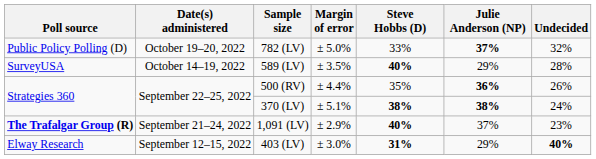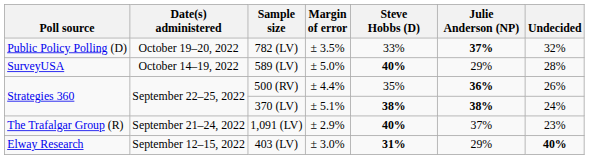 <table class="wikitable" style="font-size:90%;text-align:center;">
 <tr valign=bottom>
 <th>Poll source</th>
 <th>Date(s)<br>administered</th>
 <th>Sample<br>size</th>
 <th>Margin<br>of error</th>
 <th style="width:100px;">Steve<br>Hobbs (D)</th>
 <th style="width:100px;">Julie<br>Anderson (NP)</th>
 <th>Undecided</th>
 </tr>
 <tr>
 <td style="text-align:left;"><a href='#'>Public Policy Polling</a> (D)</td>
 <td>October 19–20, 2022</td>
 <td>782 (LV)</td>
-<td>± 5.0%</td>
+<td>± 3.5%</td>
 <td>33%</td>
 <td><strong>37%</strong></td>
 <td>32%</td>
 </tr>
 <tr>
 <td style="text-align:left;"><a href='#'>SurveyUSA</a></td>
 <td>October 14–19, 2022</td>
 <td>589 (LV)</td>
-<td>± 3.5%</td>
+<td>± 5.0%</td>
 <td><strong>40%</strong></td>
 <td>29%</td>
 <td>28%</td>
 </tr>
 <tr>
 <td style="text-align:left;" rowspan="2"><a href='#'>Strategies 360</a></td>
 <td rowspan="2">September 22–25, 2022</td>
 <td>500 (RV)</td>
 <td>± 4.4%</td>
 <td>35%</td>
 <td><strong>36%</strong></td>
 <td>26%</td>
 </tr>
 <tr>
 <td>370 (LV)</td>
 <td>± 5.1%</td>
 <td><strong>38%</strong></td>
 <td><strong>38%</strong></td>
 <td>24%</td>
 </tr>
 <tr>
-<td style="text-align:left;"><strong><a href='#'>The Trafalgar Group</a> (R)</strong></td>
+<td style="text-align:left;"><a href='#'>The Trafalgar Group</a> (R)</td>
 <td>September 21–24, 2022</td>
 <td>1,091 (LV)</td>
 <td>± 2.9%</td>
 <td><strong>40%</strong></td>
 <td>37%</td>
 <td>23%</td>
 </tr>
 <tr>
 <td style="text-align:left;"><a href='#'>Elway Research</a></td>
 <td>September 12–15, 2022</td>
 <td>403 (LV)</td>
 <td>± 3.0%</td>
 <td><strong>31%</strong></td>
 <td>29%</td>
 <td><strong>40%</strong></td>
 </tr>
 </table>
